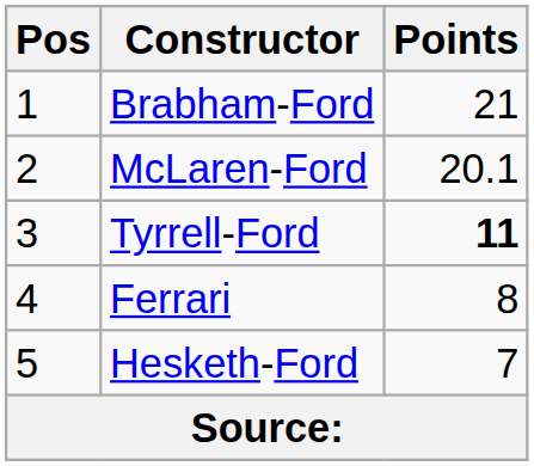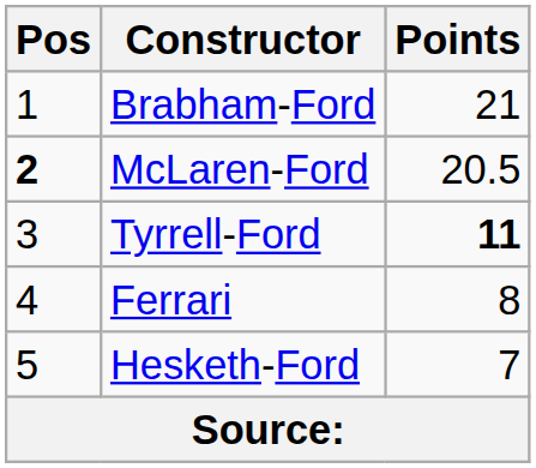 <table class="wikitable" style="font-size: 95%;">
 <tr>
 <th>Pos</th>
 <th>Constructor</th>
 <th>Points</th>
 </tr>
 <tr>
 <td>1</td>
 <td> <a href='#'>Brabham</a>-<a href='#'>Ford</a></td>
 <td align="right">21</td>
 </tr>
 <tr>
-<td>2</td>
+<td><strong>2</strong></td>
 <td> <a href='#'>McLaren</a>-<a href='#'>Ford</a></td>
-<td align="right">20.1</td>
+<td align="right">20.5</td>
 </tr>
 <tr>
 <td>3</td>
 <td> <a href='#'>Tyrrell</a>-<a href='#'>Ford</a></td>
 <td align="right"><strong>11</strong></td>
 </tr>
 <tr>
 <td>4</td>
 <td> <a href='#'>Ferrari</a></td>
 <td align="right">8</td>
 </tr>
 <tr>
 <td>5</td>
 <td> <a href='#'>Hesketh</a>-<a href='#'>Ford</a></td>
 <td align="right">7</td>
 </tr>
 <tr>
 <th colspan=4>Source:</th>
 </tr>
 </table>
